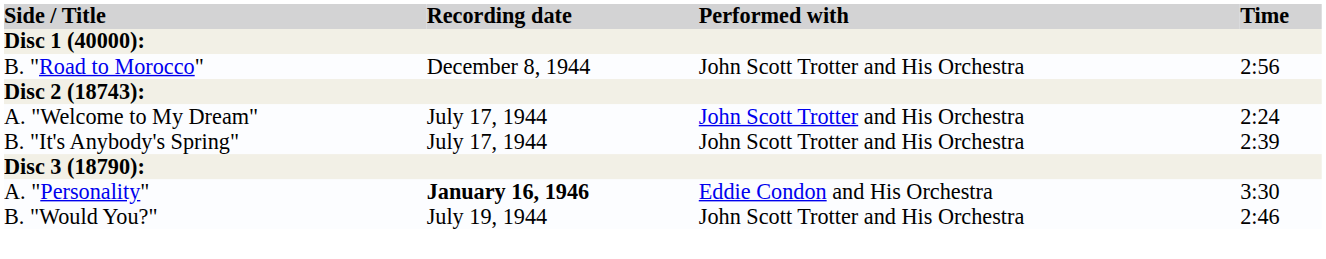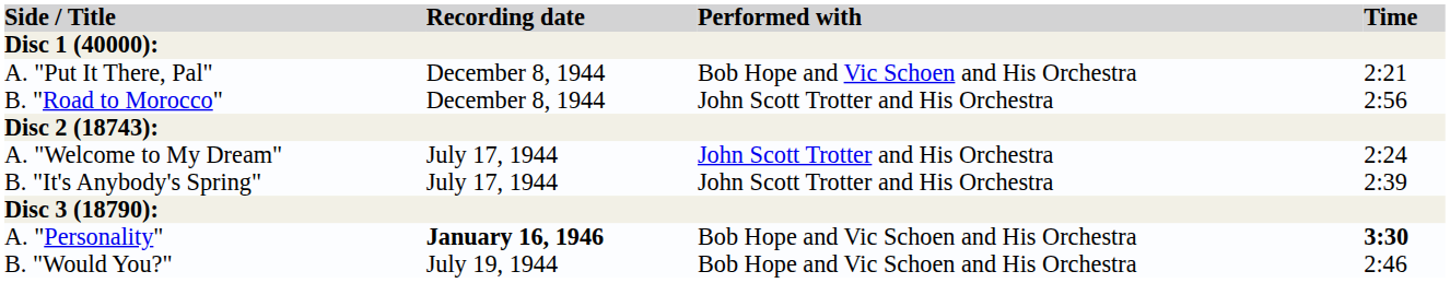 <table border="0" cellpadding="0" cellspacing="0" style="width: 75%; margin: 1em 1em 1em 0; background: #FCFDFF; border-collapse: collapse;">
 <tr bgcolor=#D3D3D4>
 <td><strong>Side / Title</strong></td>
 <td><strong>Recording date</strong></td>
 <td><strong>Performed with</strong></td>
 <td><strong>Time</strong></td>
 </tr>
 <tr bgcolor=#F2F0E6>
 <td colspan=4><strong>Disc 1 (40000):</strong></td>
+</tr>
+<tr>
+<td>A. "Put It There, Pal"</td>
+<td>December 8, 1944</td>
+<td>Bob Hope and <a href='#'>Vic Schoen</a> and His Orchestra</td>
+<td>2:21</td>
 </tr>
 <tr>
 <td>B. "<a href='#'>Road to Morocco</a>"</td>
 <td>December 8, 1944</td>
 <td>John Scott Trotter and His Orchestra</td>
 <td>2:56</td>
 </tr>
 <tr bgcolor=#F2F0E6>
 <td colspan=4><strong>Disc 2 (18743):</strong></td>
 </tr>
 <tr>
 <td>A. "Welcome to My Dream"</td>
 <td>July 17, 1944</td>
 <td><a href='#'>John Scott Trotter</a> and His Orchestra</td>
 <td>2:24</td>
 </tr>
 <tr>
 <td>B. "It's Anybody's Spring"</td>
 <td>July 17, 1944</td>
 <td>John Scott Trotter and His Orchestra</td>
 <td>2:39</td>
 </tr>
 <tr bgcolor=#F2F0E6>
 <td colspan=4><strong>Disc 3 (18790):</strong></td>
 </tr>
 <tr>
 <td>A. "<a href='#'>Personality</a>"</td>
 <td><strong>January 16, 1946</strong></td>
-<td><a href='#'>Eddie Condon</a> and His Orchestra</td>
-<td>3:30</td>
+<td>Bob Hope and Vic Schoen and His Orchestra</td>
+<td><strong>3:30</strong></td>
 </tr>
 <tr>
 <td>B. "Would You?"</td>
 <td>July 19, 1944</td>
-<td>John Scott Trotter and His Orchestra</td>
+<td>Bob Hope and Vic Schoen and His Orchestra</td>
 <td>2:46</td>
 </tr>
 </table>
